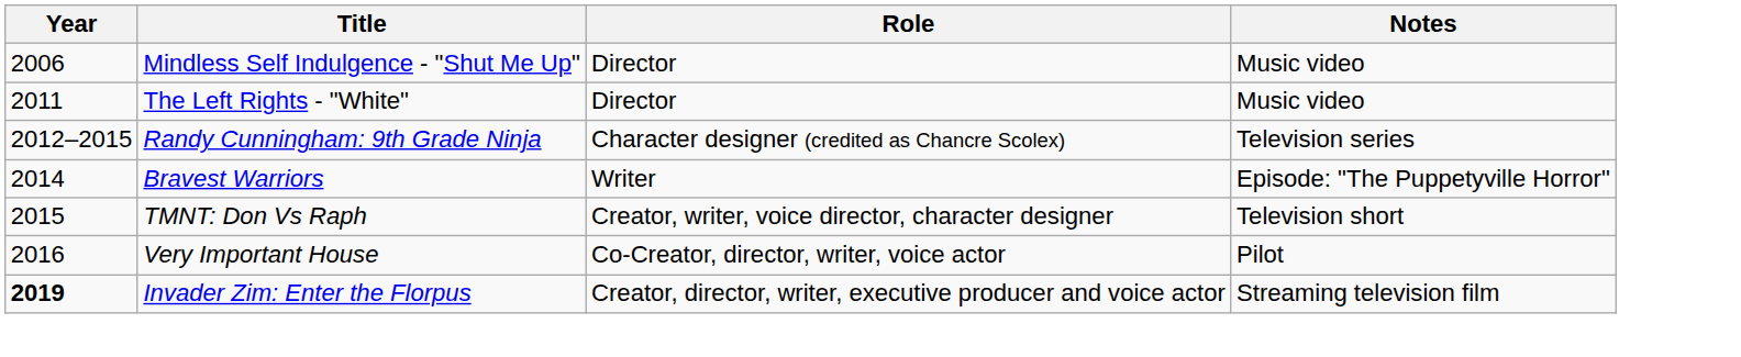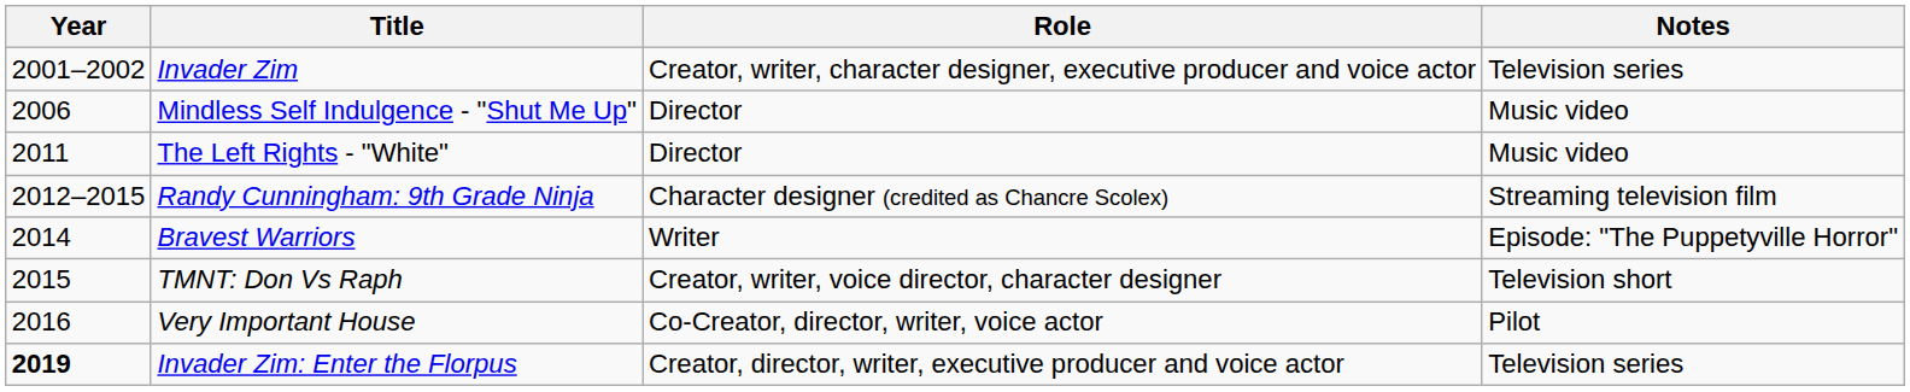 <table class="wikitable sortable mw-collapsible">
 <tr>
 <th>Year</th>
 <th>Title</th>
 <th>Role</th>
 <th>Notes</th>
+</tr>
+<tr>
+<td>2001–2002</td>
+<td><em><a href='#'>Invader Zim</a></em></td>
+<td>Creator, writer, character designer, executive producer and voice actor</td>
+<td>Television series</td>
 </tr>
 <tr>
 <td>2006</td>
 <td><a href='#'>Mindless Self Indulgence</a> - "<a href='#'>Shut Me Up</a>"</td>
 <td>Director</td>
 <td>Music video</td>
 </tr>
 <tr>
 <td>2011</td>
 <td><a href='#'>The Left Rights</a> - "White"</td>
 <td>Director</td>
 <td>Music video</td>
 </tr>
 <tr>
 <td>2012–2015</td>
 <td><em><a href='#'>Randy Cunningham: 9th Grade Ninja</a></em></td>
 <td>Character designer <small>(credited as Chancre Scolex)</small></td>
-<td>Television series</td>
+<td>Streaming television film</td>
 </tr>
 <tr>
 <td>2014</td>
 <td><em><a href='#'>Bravest Warriors</a></em></td>
 <td>Writer</td>
 <td>Episode: "The Puppetyville Horror"</td>
 </tr>
 <tr>
 <td>2015</td>
 <td><em>TMNT: Don Vs Raph</em></td>
 <td>Creator, writer, voice director, character designer</td>
 <td>Television short</td>
 </tr>
 <tr>
 <td>2016</td>
 <td><em>Very Important House</em></td>
 <td>Co-Creator, director, writer, voice actor</td>
 <td>Pilot</td>
 </tr>
 <tr>
 <td><strong>2019</strong></td>
 <td><em><a href='#'>Invader Zim: Enter the Florpus</a></em></td>
 <td>Creator, director, writer, executive producer and voice actor</td>
-<td>Streaming television film</td>
+<td>Television series</td>
 </tr>
 </table>
